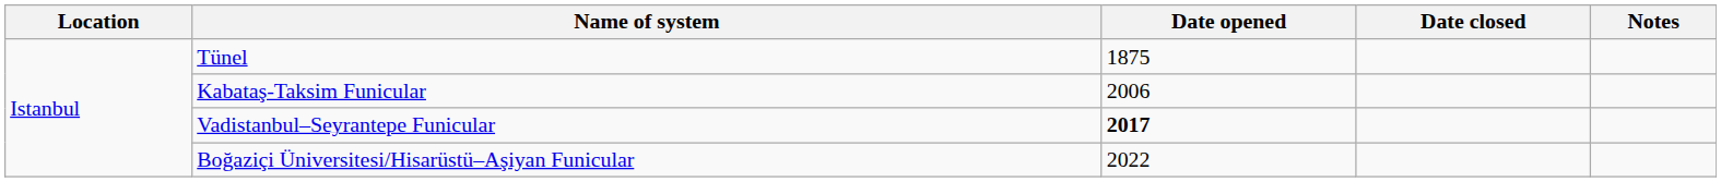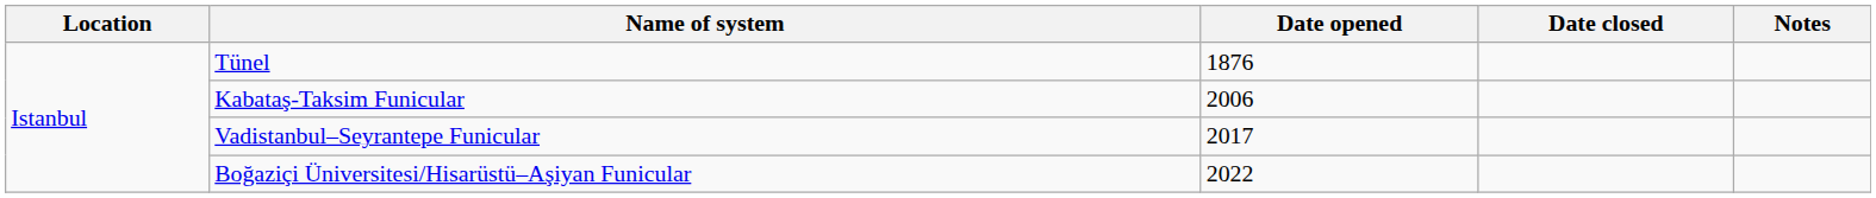 <table class="wikitable" width=100%>
 <tr>
 <th>Location</th>
 <th>Name of system</th>
 <th>Date opened</th>
 <th>Date closed</th>
 <th>Notes</th>
 </tr>
 <tr>
 <td rowspan="4"><a href='#'>Istanbul</a></td>
 <td><a href='#'>Tünel</a></td>
-<td>1875</td>
+<td>1876</td>
 <td></td>
 <td></td>
 </tr>
 <tr>
 <td><a href='#'>Kabataş-Taksim Funicular</a></td>
 <td>2006</td>
 <td></td>
 <td></td>
 </tr>
 <tr>
 <td><a href='#'>Vadistanbul–Seyrantepe Funicular</a></td>
-<td><strong>2017</strong></td>
+<td>2017</td>
 <td></td>
 <td></td>
 </tr>
 <tr>
 <td><a href='#'>Boğaziçi Üniversitesi/Hisarüstü–Aşiyan Funicular</a></td>
 <td>2022</td>
 <td></td>
 <td></td>
 </tr>
 </table>
